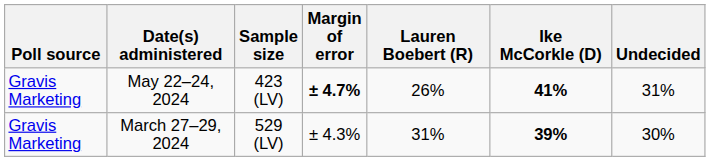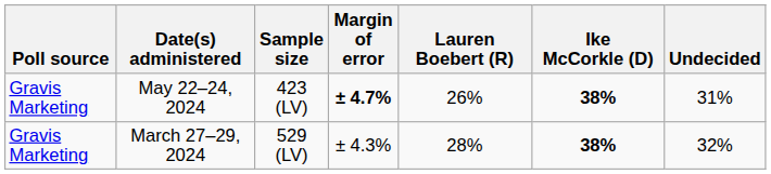 <table class="wikitable" style="font-size:90%;text-align:center;">
 <tr valign=bottom>
 <th>Poll source</th>
 <th>Date(s)<br>administered</th>
 <th>Sample<br>size</th>
 <th>Margin<br>of error</th>
 <th style="width:100px;">Lauren<br>Boebert (R)</th>
 <th style="width:100px;">Ike<br>McCorkle (D)</th>
 <th>Undecided</th>
 </tr>
 <tr>
 <td style="text-align:left;"><a href='#'>Gravis Marketing</a></td>
 <td>May 22–24, 2024</td>
 <td>423 (LV)</td>
 <td><strong>± 4.7%</strong></td>
 <td>26%</td>
-<td><strong>41%</strong></td>
+<td><strong>38%</strong></td>
 <td>31%</td>
 </tr>
 <tr>
 <td style="text-align:left;"><a href='#'>Gravis Marketing</a></td>
 <td>March 27–29, 2024</td>
 <td>529 (LV)</td>
 <td>± 4.3%</td>
-<td>31%</td>
-<td><strong>39%</strong></td>
-<td>30%</td>
+<td>28%</td>
+<td><strong>38%</strong></td>
+<td>32%</td>
 </tr>
 </table>
